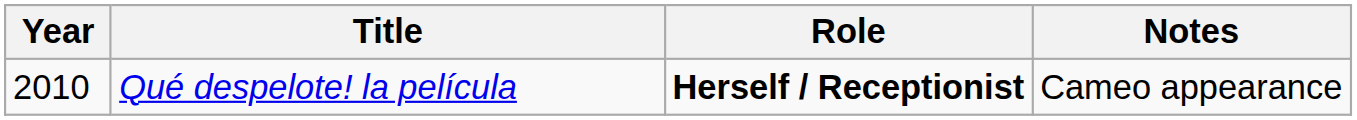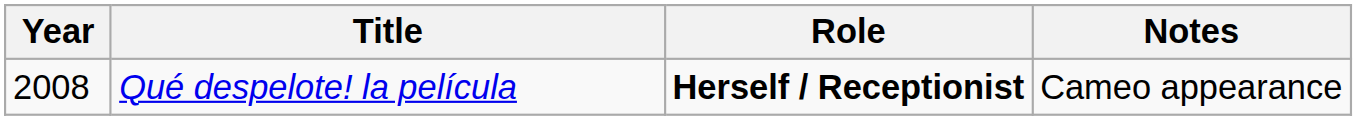 <table class="wikitable sortable">
 <tr>
 <th width="42">Year</th>
 <th width="250">Title</th>
 <th>Role</th>
 <th class="unsortable">Notes</th>
 </tr>
 <tr>
-<td>2010</td>
+<td>2008</td>
 <td><em><a href='#'>Qué despelote! la película</a></em></td>
 <td><strong>Herself / Receptionist</strong></td>
 <td>Cameo appearance</td>
 </tr>
 </table>
